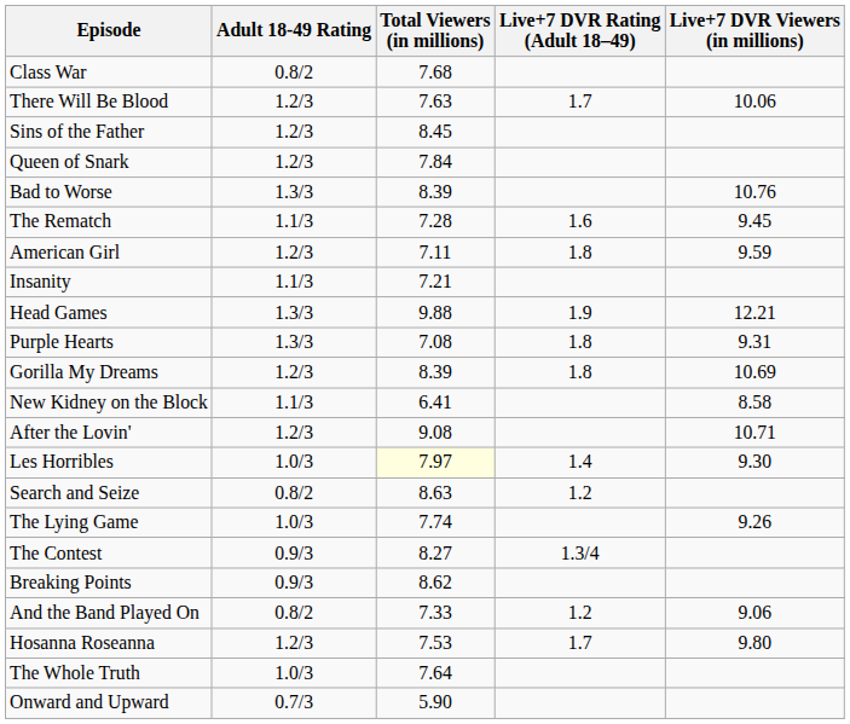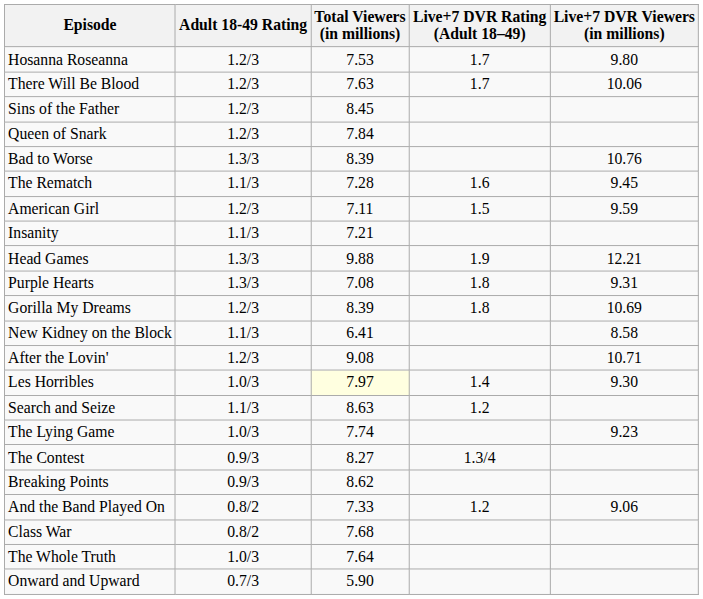 <table class="wikitable">
 <tr>
 <th>Episode</th>
 <th>Adult 18-49 Rating</th>
 <th>Total Viewers<br>(in millions)</th>
 <th>Live+7 DVR Rating<br>(Adult 18–49)</th>
 <th>Live+7 DVR Viewers<br>(in millions)</th>
 </tr>
 <tr>
-<td>Class War</td>
-<td style="text-align:center;">0.8/2</td>
-<td style="text-align:center;">7.68</td>
-<td></td>
-<td></td>
+<td>Hosanna Roseanna</td>
+<td style="text-align:center;">1.2/3</td>
+<td style="text-align:center;">7.53</td>
+<td style="text-align:center;">1.7</td>
+<td style="text-align:center;">9.80</td>
 </tr>
 <tr>
 <td>There Will Be Blood</td>
 <td style="text-align:center;">1.2/3</td>
 <td style="text-align:center;">7.63</td>
 <td style="text-align:center;">1.7</td>
 <td style="text-align:center;">10.06</td>
 </tr>
 <tr>
 <td>Sins of the Father</td>
 <td style="text-align:center;">1.2/3</td>
 <td style="text-align:center;">8.45</td>
 <td></td>
 <td></td>
 </tr>
 <tr>
 <td>Queen of Snark</td>
 <td style="text-align:center;">1.2/3</td>
 <td style="text-align:center;">7.84</td>
 <td></td>
 <td></td>
 </tr>
 <tr>
 <td>Bad to Worse</td>
 <td style="text-align:center;">1.3/3</td>
 <td style="text-align:center;">8.39</td>
 <td></td>
 <td style="text-align:center;">10.76</td>
 </tr>
 <tr>
 <td>The Rematch</td>
 <td style="text-align:center;">1.1/3</td>
 <td style="text-align:center;">7.28</td>
 <td style="text-align:center;">1.6</td>
 <td style="text-align:center;">9.45</td>
 </tr>
 <tr>
 <td>American Girl</td>
 <td style="text-align:center;">1.2/3</td>
 <td style="text-align:center;">7.11</td>
-<td style="text-align:center;">1.8</td>
+<td style="text-align:center;">1.5</td>
 <td style="text-align:center;">9.59</td>
 </tr>
 <tr>
 <td>Insanity</td>
 <td style="text-align:center;">1.1/3</td>
 <td style="text-align:center;">7.21</td>
 <td></td>
 <td></td>
 </tr>
 <tr>
 <td>Head Games</td>
 <td style="text-align:center;">1.3/3</td>
 <td style="text-align:center;">9.88</td>
 <td style="text-align:center;">1.9</td>
 <td style="text-align:center;">12.21</td>
 </tr>
 <tr>
 <td>Purple Hearts</td>
 <td style="text-align:center;">1.3/3</td>
 <td style="text-align:center;">7.08</td>
 <td style="text-align:center;">1.8</td>
 <td style="text-align:center;">9.31</td>
 </tr>
 <tr>
 <td>Gorilla My Dreams</td>
 <td style="text-align:center;">1.2/3</td>
 <td style="text-align:center;">8.39</td>
 <td style="text-align:center;">1.8</td>
 <td style="text-align:center;">10.69</td>
 </tr>
 <tr>
 <td>New Kidney on the Block</td>
 <td style="text-align:center;">1.1/3</td>
 <td style="text-align:center;">6.41</td>
 <td></td>
 <td style="text-align:center;">8.58</td>
 </tr>
 <tr>
 <td>After the Lovin'</td>
 <td style="text-align:center;">1.2/3</td>
 <td style="text-align:center;">9.08</td>
 <td></td>
 <td style="text-align:center;">10.71</td>
 </tr>
 <tr>
 <td>Les Horribles</td>
 <td style="text-align:center;">1.0/3</td>
 <td style="background: lightyellow; text-align:center;">7.97</td>
 <td style="text-align:center;">1.4</td>
 <td style="text-align:center;">9.30</td>
 </tr>
 <tr>
 <td>Search and Seize</td>
-<td style="text-align:center;">0.8/2</td>
+<td style="text-align:center;">1.1/3</td>
 <td style="text-align:center;">8.63</td>
 <td style="text-align:center;">1.2</td>
 <td></td>
 </tr>
 <tr>
 <td>The Lying Game</td>
 <td style="text-align:center;">1.0/3</td>
 <td style="text-align:center;">7.74</td>
 <td></td>
-<td style="text-align:center;">9.26</td>
+<td style="text-align:center;">9.23</td>
 </tr>
 <tr>
 <td>The Contest</td>
 <td style="text-align:center;">0.9/3</td>
 <td style="text-align:center;">8.27</td>
 <td style="text-align:center;">1.3/4</td>
 <td></td>
 </tr>
 <tr>
 <td>Breaking Points</td>
 <td style="text-align:center;">0.9/3</td>
 <td style="text-align:center;">8.62</td>
 <td></td>
 <td></td>
 </tr>
 <tr>
 <td>And the Band Played On</td>
 <td style="text-align:center;">0.8/2</td>
 <td style="text-align:center;">7.33</td>
 <td style="text-align:center;">1.2</td>
 <td style="text-align:center;">9.06</td>
 </tr>
 <tr>
-<td>Hosanna Roseanna</td>
-<td style="text-align:center;">1.2/3</td>
-<td style="text-align:center;">7.53</td>
-<td style="text-align:center;">1.7</td>
-<td style="text-align:center;">9.80</td>
+<td>Class War</td>
+<td style="text-align:center;">0.8/2</td>
+<td style="text-align:center;">7.68</td>
+<td></td>
+<td></td>
 </tr>
 <tr>
 <td>The Whole Truth</td>
 <td style="text-align:center;">1.0/3</td>
 <td style="text-align:center;">7.64</td>
 <td></td>
 <td></td>
 </tr>
 <tr>
 <td>Onward and Upward</td>
 <td style="text-align:center;">0.7/3</td>
 <td style="text-align:center;">5.90</td>
 <td></td>
 <td></td>
 </tr>
 </table>
